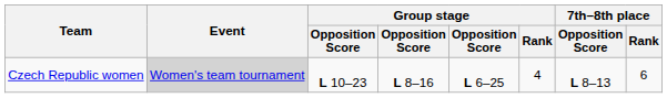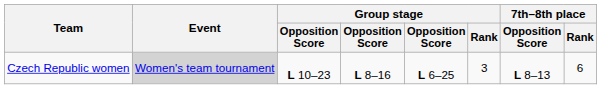 <table class="wikitable" style="font-size:90%">
 <tr>
 <th rowspan="2">Team</th>
 <th rowspan="2">Event</th>
 <th colspan="4">Group stage</th>
 <th colspan="2">7th–8th place</th>
 </tr>
 <tr style="font-size:95%">
 <th>Opposition<br>Score</th>
 <th>Opposition<br>Score</th>
 <th>Opposition<br>Score</th>
 <th>Rank</th>
 <th>Opposition<br>Score</th>
 <th>Rank</th>
 </tr>
 <tr align="center">
 <td align="left"><a href='#'>Czech Republic women</a></td>
 <td align="left" style="background: lightgrey;"><a href='#'>Women's team tournament</a></td>
 <td><br><strong>L</strong> 10–23</td>
 <td><br><strong>L</strong> 8–16</td>
 <td><br><strong>L</strong> 6–25</td>
-<td>4</td>
+<td>3</td>
 <td><br><strong>L</strong> 8–13</td>
 <td>6</td>
 </tr>
 </table>
